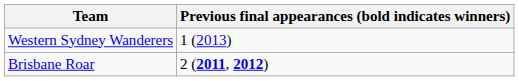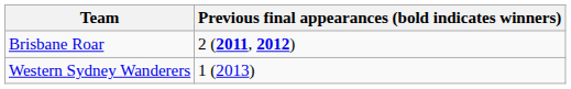 <table class="wikitable">
 <tr>
 <th>Team</th>
 <th>Previous final appearances (bold indicates winners)</th>
 </tr>
 <tr>
+<td><a href='#'>Brisbane Roar</a></td>
+<td>2 (<strong><a href='#'>2011</a></strong>, <strong><a href='#'>2012</a></strong>)</td>
+</tr>
+<tr>
 <td><a href='#'>Western Sydney Wanderers</a></td>
 <td>1 (<a href='#'>2013</a>)</td>
 </tr>
-<tr>
-<td><a href='#'>Brisbane Roar</a></td>
-<td>2 (<strong><a href='#'>2011</a></strong>, <strong><a href='#'>2012</a></strong>)</td>
-</tr>
 </table>
